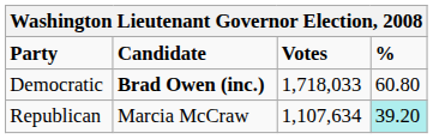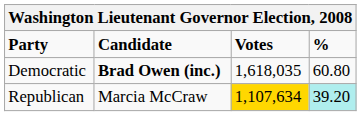 <table class="wikitable">
 <tr>
 <th colspan="4">Washington Lieutenant Governor Election, 2008</th>
 </tr>
 <tr>
 <td><strong>Party</strong></td>
 <td><strong>Candidate</strong></td>
 <td><strong>Votes</strong></td>
 <td><strong>%</strong></td>
 </tr>
 <tr>
 <td>Democratic</td>
 <td><strong>Brad Owen (inc.)</strong></td>
-<td>1,718,033</td>
+<td>1,618,035</td>
 <td>60.80</td>
 </tr>
 <tr>
 <td>Republican</td>
 <td>Marcia McCraw</td>
-<td>1,107,634</td>
+<td style="background: gold;">1,107,634</td>
 <td style="background: paleturquoise;">39.20</td>
 </tr>
 </table>
